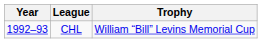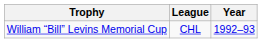 <table class="wikitable" style="text-align:center;">
 <tr>
+<th>Trophy</th>
+<th>League</th>
 <th>Year</th>
-<th>League</th>
-<th>Trophy</th>
 </tr>
 <tr>
+<td><a href='#'>William “Bill” Levins Memorial Cup</a></td>
+<td style="text-align:center;"><a href='#'>CHL</a></td>
 <td><a href='#'>1992–93</a></td>
-<td style="text-align:center;"><a href='#'>CHL</a></td>
-<td><a href='#'>William “Bill” Levins Memorial Cup</a></td>
 </tr>
 </table>
